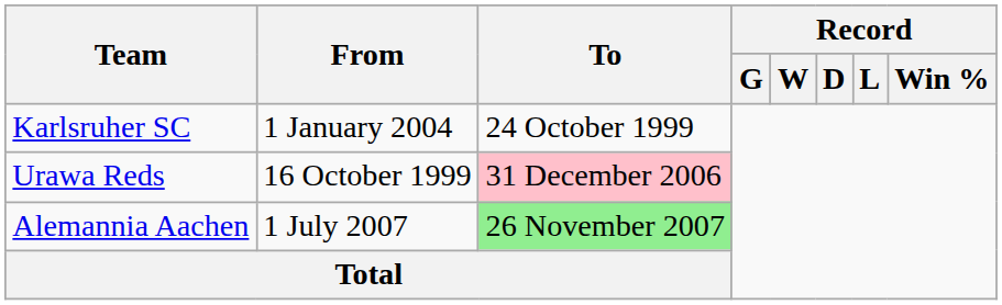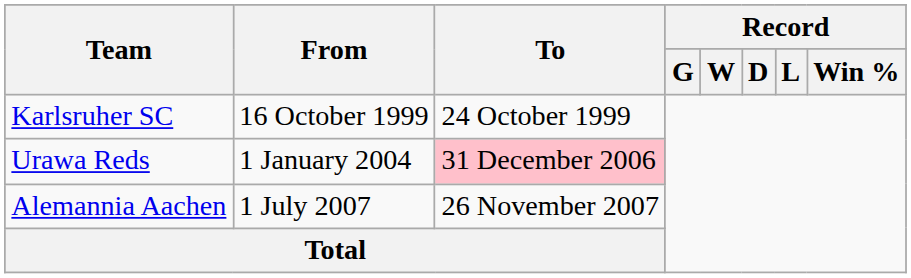 <table class="wikitable" style="text-align: center">
 <tr>
 <th rowspan="2">Team</th>
 <th rowspan="2">From</th>
 <th rowspan="2">To</th>
 <th colspan="6">Record</th>
 </tr>
 <tr>
 <th>G</th>
 <th>W</th>
 <th>D</th>
 <th>L</th>
 <th>Win %</th>
 </tr>
 <tr>
 <td align=left><a href='#'>Karlsruher SC</a></td>
-<td align=left>1 January 2004</td>
+<td align=left>16 October 1999</td>
 <td align=left>24 October 1999<br></td>
 </tr>
 <tr>
 <td align=left><a href='#'>Urawa Reds</a></td>
-<td align=left>16 October 1999</td>
+<td align=left>1 January 2004</td>
 <td align=left style="background: pink;">31 December 2006<br></td>
 </tr>
 <tr>
 <td align=left><a href='#'>Alemannia Aachen</a></td>
 <td align=left>1 July 2007</td>
-<td align=left style="background: lightgreen;">26 November 2007<br></td>
+<td align=left>26 November 2007<br></td>
 </tr>
 <tr>
 <th colspan="3">Total<br></th>
 </tr>
 </table>
